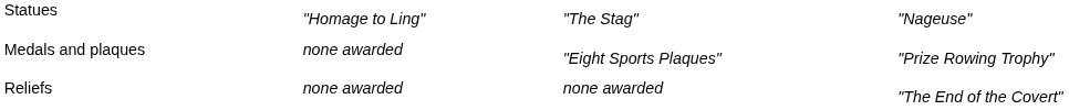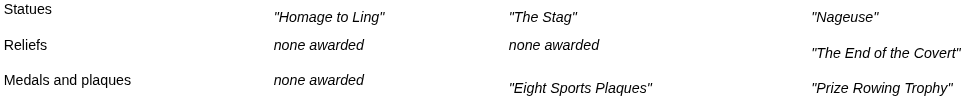 <table style="width:100%" >
 <tr>
 <td>Statues</td>
 <td><br><em>"Homage to Ling"</em></td>
 <td><br><em>"The Stag"</em></td>
 <td><br><em>"Nageuse"</em></td>
 </tr>
 <tr>
+<td>Reliefs</td>
+<td><em>none awarded</em></td>
+<td><em>none awarded</em></td>
+<td><br><em>"The End of the Covert"</em></td>
+</tr>
+<tr>
 <td>Medals and plaques</td>
 <td><em>none awarded</em></td>
 <td><br><em>"Eight Sports Plaques"</em></td>
 <td><br><em>"Prize Rowing Trophy"</em></td>
 </tr>
-<tr>
-<td>Reliefs</td>
-<td><em>none awarded</em></td>
-<td><em>none awarded</em></td>
-<td><br><em>"The End of the Covert"</em></td>
-</tr>
 </table>
